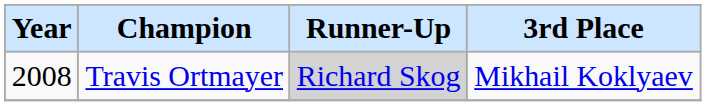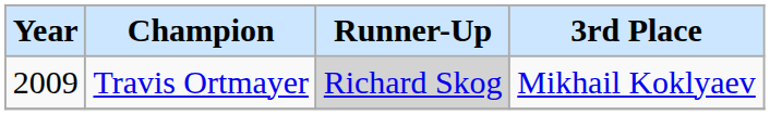 <table class="wikitable">
 <tr>
 <th style="background: #cce6ff;">Year</th>
 <th style="background: #cce6ff;">Champion</th>
 <th style="background: #cce6ff;">Runner-Up</th>
 <th style="background: #cce6ff;">3rd Place</th>
 </tr>
 <tr>
-<td>2008</td>
+<td>2009</td>
 <td> <a href='#'>Travis Ortmayer</a></td>
 <td style="background: lightgrey;"> <a href='#'>Richard Skog</a></td>
 <td> <a href='#'>Mikhail Koklyaev</a></td>
 </tr>
 <tr>
 </tr>
 </table>
